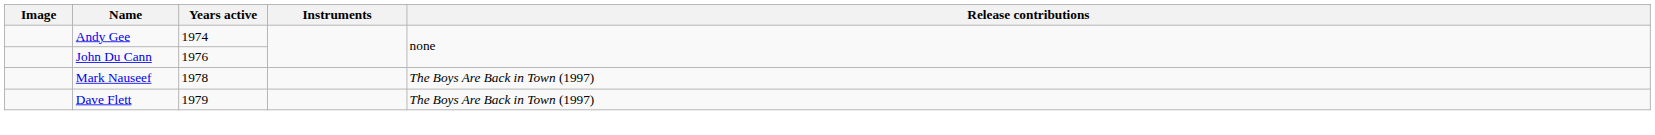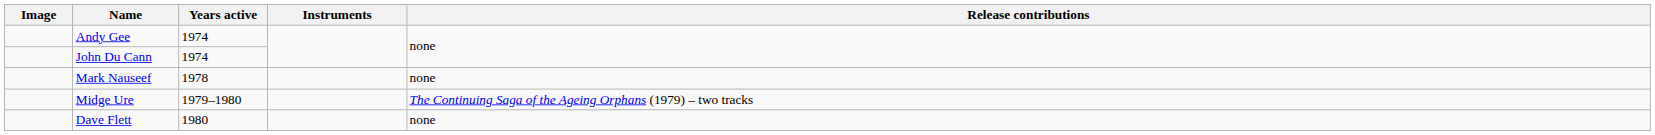 <table class="wikitable" border="1" width=100%>
 <tr>
 <th width="75">Image</th>
 <th width="120">Name</th>
 <th width="100">Years active</th>
 <th width="160">Instruments</th>
 <th>Release contributions</th>
 </tr>
 <tr>
 <td></td>
 <td><a href='#'>Andy Gee</a></td>
 <td>1974</td>
 <td rowspan="2"></td>
 <td rowspan="2">none</td>
 </tr>
 <tr>
 <td></td>
 <td><a href='#'>John Du Cann</a></td>
-<td>1976 </td>
+<td>1974 </td>
 </tr>
 <tr>
 <td></td>
 <td><a href='#'>Mark Nauseef</a></td>
 <td>1978</td>
 <td></td>
-<td><em>The Boys Are Back in Town</em> (1997)</td>
+<td>none</td>
+</tr>
+<tr>
+<td></td>
+<td><a href='#'>Midge Ure</a></td>
+<td>1979–1980</td>
+<td></td>
+<td><em><a href='#'>The Continuing Saga of the Ageing Orphans</a></em> (1979) – two tracks</td>
 </tr>
 <tr>
 <td></td>
 <td><a href='#'>Dave Flett</a></td>
-<td>1979</td>
+<td>1980</td>
 <td></td>
-<td><em>The Boys Are Back in Town</em> (1997)</td>
+<td>none</td>
 </tr>
 </table>
